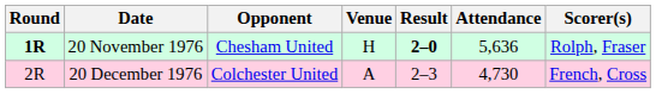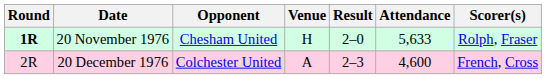 <table style="text-align:center;" class="wikitable sortable">
 <tr>
 <th>Round</th>
 <th>Date</th>
 <th>Opponent</th>
 <th>Venue</th>
 <th>Result</th>
 <th>Attendance</th>
 <th>Scorer(s)</th>
 </tr>
 <tr style="background:#d0ffe3;">
 <td><strong>1R</strong></td>
 <td>20 November 1976</td>
 <td><a href='#'>Chesham United</a></td>
 <td>H</td>
-<td><strong>2–0</strong></td>
-<td>5,636</td>
+<td>2–0</td>
+<td>5,633</td>
 <td><a href='#'>Rolph</a>, <a href='#'>Fraser</a></td>
 </tr>
 <tr style="background:#ffd0e3;">
 <td>2R</td>
 <td>20 December 1976</td>
 <td><a href='#'>Colchester United</a></td>
 <td>A</td>
 <td>2–3</td>
-<td>4,730</td>
+<td>4,600</td>
 <td><a href='#'>French</a>, <a href='#'>Cross</a></td>
 </tr>
 </table>
